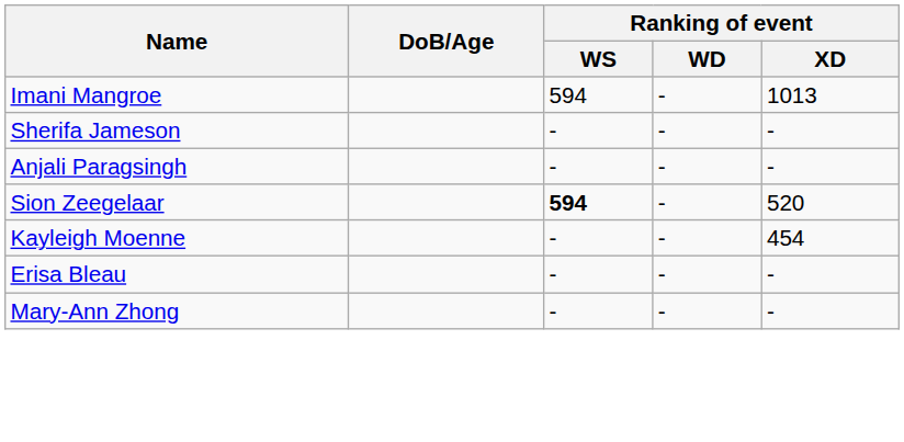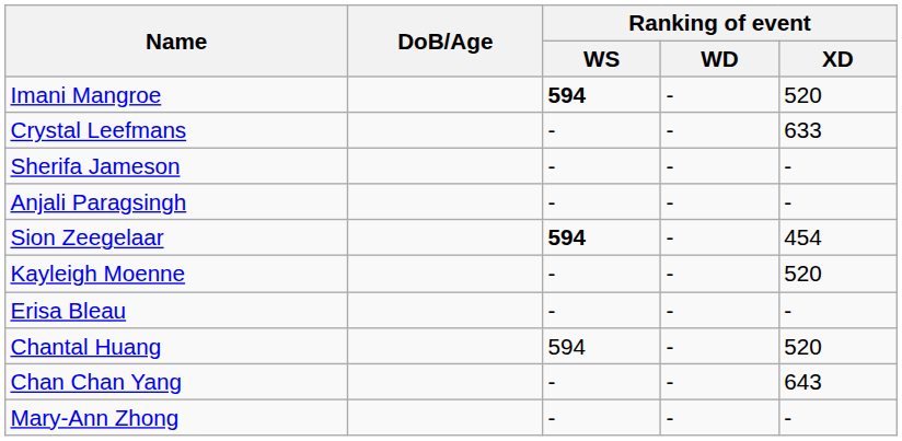 <table class="wikitable" style="width:600px; font-size:95%;">
 <tr>
 <th rowspan="2" align="left">Name</th>
 <th rowspan="2" align="left">DoB/Age</th>
 <th colspan="3" align="center">Ranking of event</th>
 </tr>
 <tr>
 <th align="center">WS</th>
 <th>WD</th>
 <th align="center">XD</th>
 </tr>
 <tr>
 <td><a href='#'>Imani Mangroe</a></td>
 <td></td>
-<td>594</td>
+<td><strong>594</strong></td>
 <td>-</td>
-<td>1013</td>
+<td>520</td>
+</tr>
+<tr>
+<td><a href='#'>Crystal Leefmans</a></td>
+<td></td>
+<td>-</td>
+<td>-</td>
+<td>633</td>
 </tr>
 <tr>
 <td><a href='#'>Sherifa Jameson</a></td>
 <td></td>
 <td>-</td>
 <td>-</td>
 <td>-</td>
 </tr>
 <tr>
 <td><a href='#'>Anjali Paragsingh</a></td>
 <td></td>
 <td>-</td>
 <td>-</td>
 <td>-</td>
 </tr>
 <tr>
 <td><a href='#'>Sion Zeegelaar</a></td>
 <td></td>
 <td><strong>594</strong></td>
 <td>-</td>
-<td>520</td>
+<td>454</td>
 </tr>
 <tr>
 <td><a href='#'>Kayleigh Moenne</a></td>
 <td></td>
 <td>-</td>
 <td>-</td>
-<td>454</td>
+<td>520</td>
 </tr>
 <tr>
 <td><a href='#'>Erisa Bleau</a></td>
 <td></td>
 <td>-</td>
 <td>-</td>
 <td>-</td>
 </tr>
 <tr>
+<td><a href='#'>Chantal Huang</a></td>
+<td></td>
+<td>594</td>
+<td>-</td>
+<td>520</td>
+</tr>
+<tr>
+<td><a href='#'>Chan Chan Yang</a></td>
+<td></td>
+<td>-</td>
+<td>-</td>
+<td>643</td>
+</tr>
+<tr>
 <td><a href='#'>Mary-Ann Zhong</a></td>
 <td></td>
 <td>-</td>
 <td>-</td>
 <td>-</td>
 </tr>
 </table>
